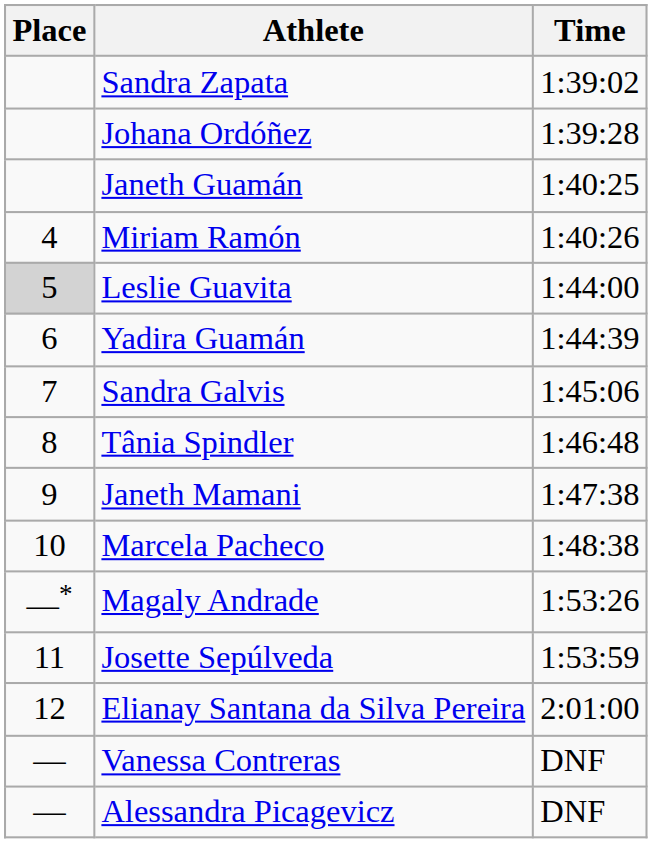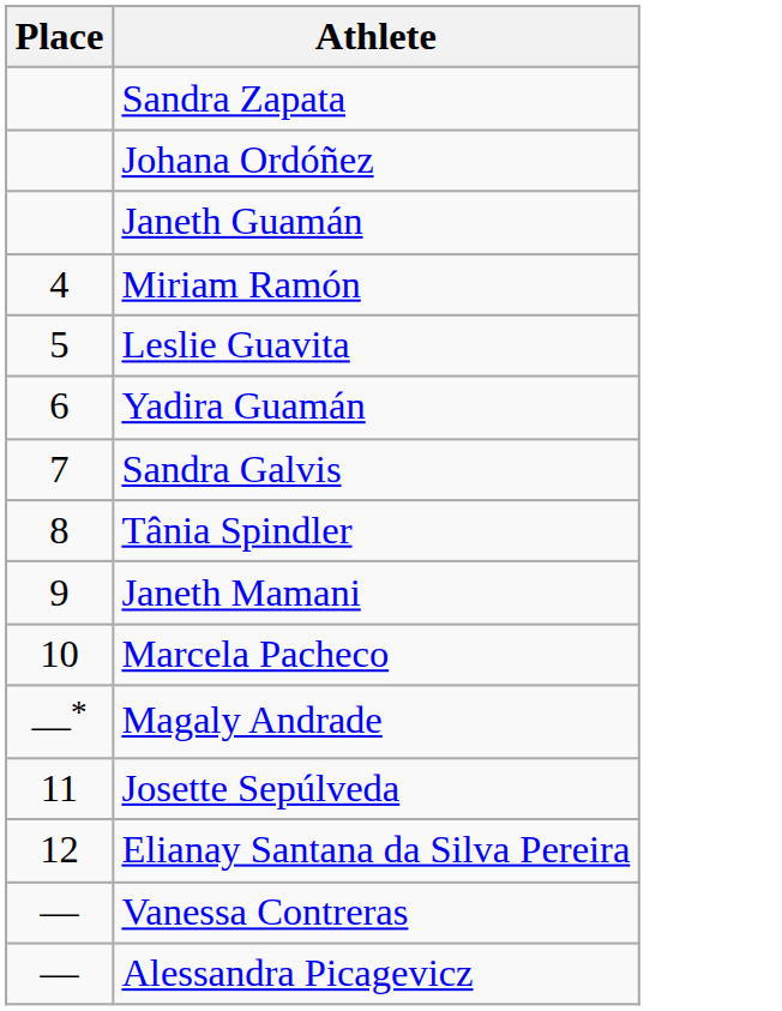 <table class=wikitable>
 <tr>
 <th>Place</th>
 <th>Athlete</th>
-<th>Time</th>
 </tr>
 <tr>
 <td align=center></td>
 <td><a href='#'>Sandra Zapata</a> </td>
-<td>1:39:02</td>
 </tr>
 <tr>
 <td align=center></td>
 <td><a href='#'>Johana Ordóñez</a> </td>
-<td>1:39:28</td>
 </tr>
 <tr>
 <td align=center></td>
 <td><a href='#'>Janeth Guamán</a> </td>
-<td>1:40:25</td>
 </tr>
 <tr>
 <td align=center>4</td>
 <td><a href='#'>Miriam Ramón</a> </td>
-<td>1:40:26</td>
 </tr>
 <tr>
-<td align=center style="background: lightgrey;">5</td>
+<td align=center>5</td>
 <td><a href='#'>Leslie Guavita</a> </td>
-<td>1:44:00</td>
 </tr>
 <tr>
 <td align=center>6</td>
 <td><a href='#'>Yadira Guamán</a> </td>
-<td>1:44:39</td>
 </tr>
 <tr>
 <td align=center>7</td>
 <td><a href='#'>Sandra Galvis</a> </td>
-<td>1:45:06</td>
 </tr>
 <tr>
 <td align=center>8</td>
 <td><a href='#'>Tânia Spindler</a> </td>
-<td>1:46:48</td>
 </tr>
 <tr>
 <td align=center>9</td>
 <td><a href='#'>Janeth Mamani</a> </td>
-<td>1:47:38</td>
 </tr>
 <tr>
 <td align=center>10</td>
 <td><a href='#'>Marcela Pacheco</a> </td>
-<td>1:48:38</td>
 </tr>
 <tr>
 <td align=center>—<sup>*</sup></td>
 <td><a href='#'>Magaly Andrade</a> </td>
-<td>1:53:26</td>
 </tr>
 <tr>
 <td align=center>11</td>
 <td><a href='#'>Josette Sepúlveda</a> </td>
-<td>1:53:59</td>
 </tr>
 <tr>
 <td align=center>12</td>
 <td><a href='#'>Elianay Santana da Silva Pereira</a> </td>
-<td>2:01:00</td>
 </tr>
 <tr>
 <td align=center>—</td>
 <td><a href='#'>Vanessa Contreras</a> </td>
-<td>DNF</td>
 </tr>
 <tr>
 <td align=center>—</td>
 <td><a href='#'>Alessandra Picagevicz</a> </td>
-<td>DNF</td>
 </tr>
 </table>
